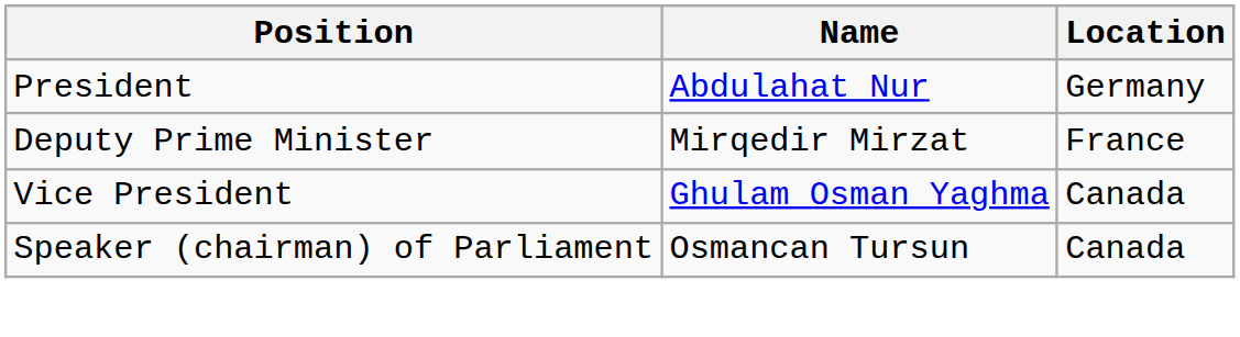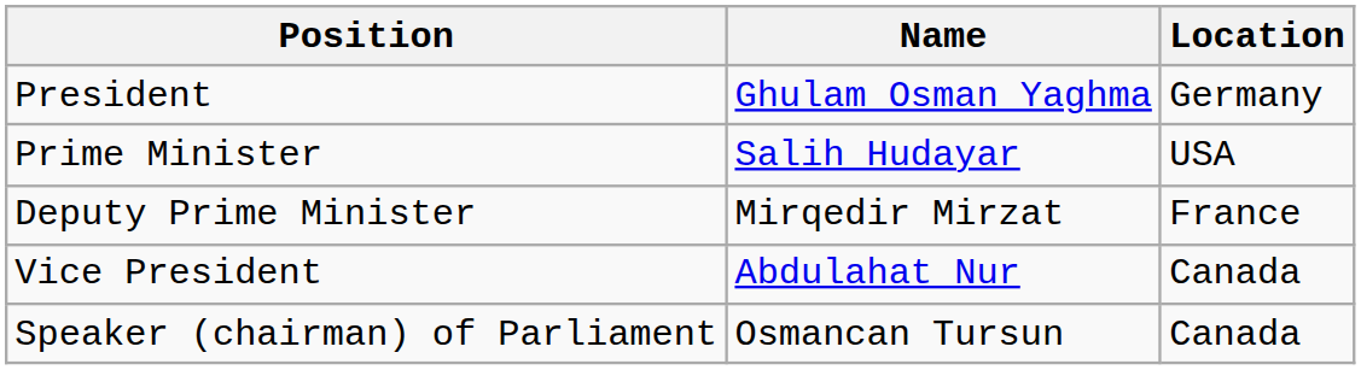 <table class="wikitable" border="1">
 <tr>
 <th>Position</th>
 <th>Name</th>
 <th>Location</th>
 </tr>
 <tr>
 <td>President</td>
-<td><a href='#'>Abdulahat Nur</a></td>
+<td><a href='#'>Ghulam Osman Yaghma</a></td>
 <td>Germany</td>
+</tr>
+<tr>
+<td>Prime Minister</td>
+<td><a href='#'>Salih Hudayar</a></td>
+<td>USA</td>
 </tr>
 <tr>
 <td>Deputy Prime Minister</td>
 <td>Mirqedir Mirzat</td>
 <td>France</td>
 </tr>
 <tr>
 <td>Vice President</td>
-<td><a href='#'>Ghulam Osman Yaghma</a></td>
+<td><a href='#'>Abdulahat Nur</a></td>
 <td>Canada</td>
 </tr>
 <tr>
 <td>Speaker (chairman) of Parliament</td>
 <td>Osmancan Tursun</td>
 <td>Canada</td>
 </tr>
 </table>
